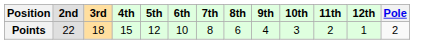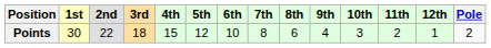 <table class="wikitable" style="font-size:85%; text-align:center">
 <tr>
 <th>Position</th>
+<td style="background:#FFFFBF;"> <strong>1st</strong> </td>
 <td style="background:#DFDFDF;"> <strong>2nd</strong> </td>
 <td style="background:#FFDF9F;"> <strong>3rd</strong> </td>
 <td style="background:#DFFFDF;"> <strong>4th</strong> </td>
 <td style="background:#DFFFDF;"> <strong>5th</strong> </td>
 <td style="background:#DFFFDF;"> <strong>6th</strong> </td>
 <td style="background:#DFFFDF;"> <strong>7th</strong> </td>
 <td style="background:#DFFFDF;"> <strong>8th</strong> </td>
 <td style="background:#DFFFDF;"> <strong>9th</strong> </td>
 <td style="background:#DFFFDF;"> <strong>10th</strong> </td>
 <td style="background:#DFFFDF;"> <strong>11th</strong> </td>
 <td style="background:#DFFFDF;"> <strong>12th</strong> </td>
 <th><a href='#'>Pole</a></th>
 </tr>
 <tr>
 <th>Points</th>
+<td style="background:#FFFFBF;">30</td>
 <td style="background:#DFDFDF;">22</td>
 <td style="background:#FFDF9F;">18</td>
 <td style="background:#DFFFDF;">15</td>
 <td style="background:#DFFFDF;">12</td>
 <td style="background:#DFFFDF;">10</td>
 <td style="background:#DFFFDF;">8</td>
 <td style="background:#DFFFDF;">6</td>
 <td style="background:#DFFFDF;">4</td>
 <td style="background:#DFFFDF;">3</td>
 <td style="background:#DFFFDF;">2</td>
 <td style="background:#DFFFDF;">1</td>
 <td>2</td>
 </tr>
 </table>
